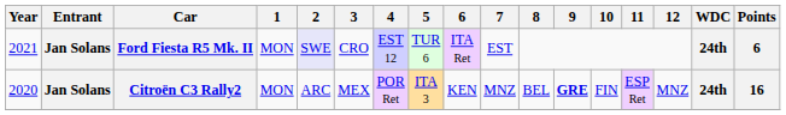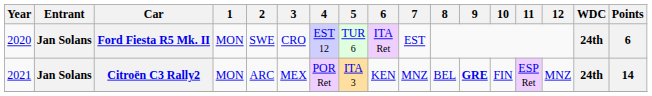 <table class="wikitable" style="text-align:center; font-size:85%">
 <tr>
 <th>Year</th>
 <th>Entrant</th>
 <th>Car</th>
 <th>1</th>
 <th>2</th>
 <th>3</th>
 <th>4</th>
 <th>5</th>
 <th>6</th>
 <th>7</th>
 <th>8</th>
 <th>9</th>
 <th>10</th>
 <th>11</th>
 <th>12</th>
 <th>WDC</th>
 <th>Points</th>
 </tr>
 <tr>
-<td><a href='#'>2021</a></td>
+<td><a href='#'>2020</a></td>
 <th nowrap>Jan Solans</th>
 <th nowrap><a href='#'>Ford Fiesta R5 Mk. II</a></th>
 <td><a href='#'>MON</a></td>
-<td style="background: lavender;"><a href='#'>SWE</a></td>
+<td><a href='#'>SWE</a></td>
 <td><a href='#'>CRO</a></td>
 <td style="background:#CFCFFF;"><a href='#'>EST</a><br><small>12</small></td>
 <td style="background:#DFFFDF;"><a href='#'>TUR</a><br><small>6</small></td>
 <td style="background:#EFCFFF;"><a href='#'>ITA</a><br><small>Ret</small></td>
 <td><a href='#'>EST</a></td>
 <td colspan=5></td>
 <th>24th</th>
 <th>6</th>
 </tr>
 <tr>
-<td><a href='#'>2020</a></td>
+<td><a href='#'>2021</a></td>
 <th nowrap>Jan Solans</th>
 <th nowrap><a href='#'>Citroën C3 Rally2</a></th>
 <td><a href='#'>MON</a></td>
 <td><a href='#'>ARC</a></td>
 <td><a href='#'>MEX</a></td>
 <td style="background:#EFCFFF;"><a href='#'>POR</a><br><small>Ret</small></td>
 <td style="background:#FFDF9F;"><a href='#'>ITA</a><br><small>3</small></td>
 <td><a href='#'>KEN</a></td>
 <td><a href='#'>MNZ</a></td>
 <td><a href='#'>BEL</a></td>
 <td><strong><a href='#'>GRE</a></strong></td>
 <td><a href='#'>FIN</a></td>
 <td style="background:#EFCFFF;"><a href='#'>ESP</a><br><small>Ret</small></td>
 <td><a href='#'>MNZ</a></td>
 <th>24th</th>
-<th>16</th>
+<th>14</th>
 </tr>
 <tr>
 </tr>
 </table>
